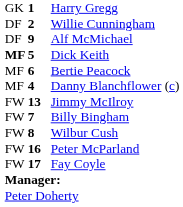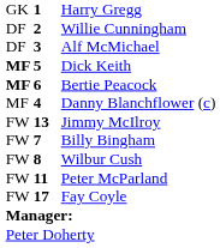 <table cellspacing="0" cellpadding="0" style="font-size:90%; margin:0.2em auto;">
 <tr>
 <th width="25"></th>
 <th width="25"></th>
 </tr>
 <tr>
 <td>GK</td>
 <td><strong>1</strong></td>
 <td><a href='#'>Harry Gregg</a></td>
 </tr>
 <tr>
 <td>DF</td>
 <td><strong>2</strong></td>
 <td><a href='#'>Willie Cunningham</a></td>
 </tr>
 <tr>
 <td>DF</td>
-<td><strong>9</strong></td>
+<td><strong>3</strong></td>
 <td><a href='#'>Alf McMichael</a></td>
 </tr>
 <tr>
 <td><strong>MF</strong></td>
 <td><strong>5</strong></td>
 <td><a href='#'>Dick Keith</a></td>
 </tr>
 <tr>
-<td>MF</td>
+<td><strong>MF</strong></td>
 <td><strong>6</strong></td>
 <td><a href='#'>Bertie Peacock</a></td>
 </tr>
 <tr>
 <td>MF</td>
 <td><strong>4</strong></td>
 <td><a href='#'>Danny Blanchflower</a> (<a href='#'>c</a>)</td>
 </tr>
 <tr>
 <td>FW</td>
 <td><strong>13</strong></td>
 <td><a href='#'>Jimmy McIlroy</a></td>
 </tr>
 <tr>
 <td>FW</td>
 <td><strong>7</strong></td>
 <td><a href='#'>Billy Bingham</a></td>
 </tr>
 <tr>
 <td>FW</td>
 <td><strong>8</strong></td>
 <td><a href='#'>Wilbur Cush</a></td>
 </tr>
 <tr>
 <td>FW</td>
-<td><strong>16</strong></td>
+<td><strong>11</strong></td>
 <td><a href='#'>Peter McParland</a></td>
 </tr>
 <tr>
 <td>FW</td>
 <td><strong>17</strong></td>
 <td><a href='#'>Fay Coyle</a></td>
 </tr>
 <tr>
 <td colspan=3><strong>Manager:</strong></td>
 </tr>
 <tr>
 <td colspan=4><a href='#'>Peter Doherty</a></td>
 </tr>
 </table>
